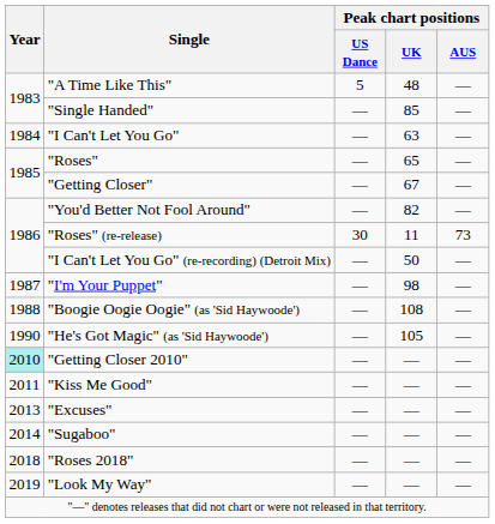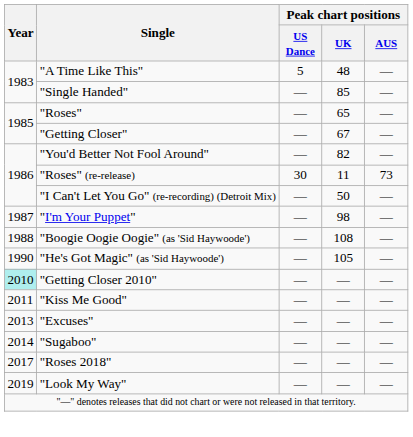 <table class="wikitable">
 <tr>
 <th scope="col" rowspan="2">Year</th>
 <th scope="col" rowspan="2">Single</th>
 <th scope="col" colspan="3">Peak chart positions</th>
 </tr>
 <tr>
 <th style="width:45px;"><small><a href='#'>US Dance</a></small><br></th>
 <th style="width:45px;"><small><a href='#'>UK</a></small><br></th>
 <th style="width:45px;"><small><a href='#'>AUS</a></small><br></th>
 </tr>
 <tr>
 <td rowspan="2">1983</td>
 <td>"A Time Like This"</td>
 <td align=center>5</td>
 <td align=center>48</td>
 <td align=center>—</td>
 </tr>
 <tr>
 <td>"Single Handed"</td>
 <td align=center>—</td>
 <td align=center>85</td>
-<td align=center>—</td>
-</tr>
-<tr>
-<td rowspan="1">1984</td>
-<td>"I Can't Let You Go"</td>
-<td align=center>—</td>
-<td align=center>63</td>
 <td align=center>—</td>
 </tr>
 <tr>
 <td rowspan="2">1985</td>
 <td>"Roses"</td>
 <td align=center>—</td>
 <td align=center>65</td>
 <td align=center>—</td>
 </tr>
 <tr>
 <td>"Getting Closer"</td>
 <td align=center>—</td>
 <td align=center>67</td>
 <td align=center>—</td>
 </tr>
 <tr>
 <td rowspan="3">1986</td>
 <td>"You'd Better Not Fool Around"</td>
 <td align=center>—</td>
 <td align=center>82</td>
 <td align=center>—</td>
 </tr>
 <tr>
 <td>"Roses" <small>(re-release)</small></td>
 <td align=center>30</td>
 <td align=center>11</td>
 <td align=center>73</td>
 </tr>
 <tr>
 <td>"I Can't Let You Go" <small>(re-recording) (Detroit Mix)</small></td>
 <td align=center>—</td>
 <td align=center>50</td>
 <td align=center>—</td>
 </tr>
 <tr>
 <td rowspan="1">1987</td>
 <td>"<a href='#'>I'm Your Puppet</a>"</td>
 <td align=center>—</td>
 <td align=center>98</td>
 <td align=center>—</td>
 </tr>
 <tr>
 <td rowspan="1">1988</td>
 <td>"Boogie Oogie Oogie" <small>(as 'Sid Haywoode')</small></td>
 <td align=center>—</td>
 <td align=center>108</td>
 <td align=center>—</td>
 </tr>
 <tr>
 <td rowspan="1">1990</td>
 <td>"He's Got Magic" <small>(as 'Sid Haywoode')</small></td>
 <td align=center>—</td>
 <td align=center>105</td>
 <td align=center>—</td>
 </tr>
 <tr>
 <td rowspan="1" style="background: paleturquoise;">2010</td>
 <td>"Getting Closer 2010"</td>
 <td align=center>—</td>
 <td align=center>—</td>
 <td align=center>—</td>
 </tr>
 <tr>
 <td rowspan="1">2011</td>
 <td>"Kiss Me Good"</td>
 <td align=center>—</td>
 <td align=center>—</td>
 <td align=center>—</td>
 </tr>
 <tr>
 <td rowspan="1">2013</td>
 <td>"Excuses"</td>
 <td align=center>—</td>
 <td align=center>—</td>
 <td align=center>—</td>
 </tr>
 <tr>
 <td rowspan="1">2014</td>
 <td>"Sugaboo"</td>
 <td align=center>—</td>
 <td align=center>—</td>
 <td align=center>—</td>
 </tr>
 <tr>
-<td rowspan="1">2018</td>
+<td rowspan="1">2017</td>
 <td>"Roses 2018"</td>
 <td align=center>—</td>
 <td align=center>—</td>
 <td align=center>—</td>
 </tr>
 <tr>
 <td rowspan="1">2019</td>
 <td>"Look My Way"</td>
 <td align=center>—</td>
 <td align=center>—</td>
 <td align=center>—</td>
 </tr>
 <tr>
 <td colspan="5" style="text-align:center; font-size:9pt;">"—" denotes releases that did not chart or were not released in that territory.</td>
 </tr>
 </table>
